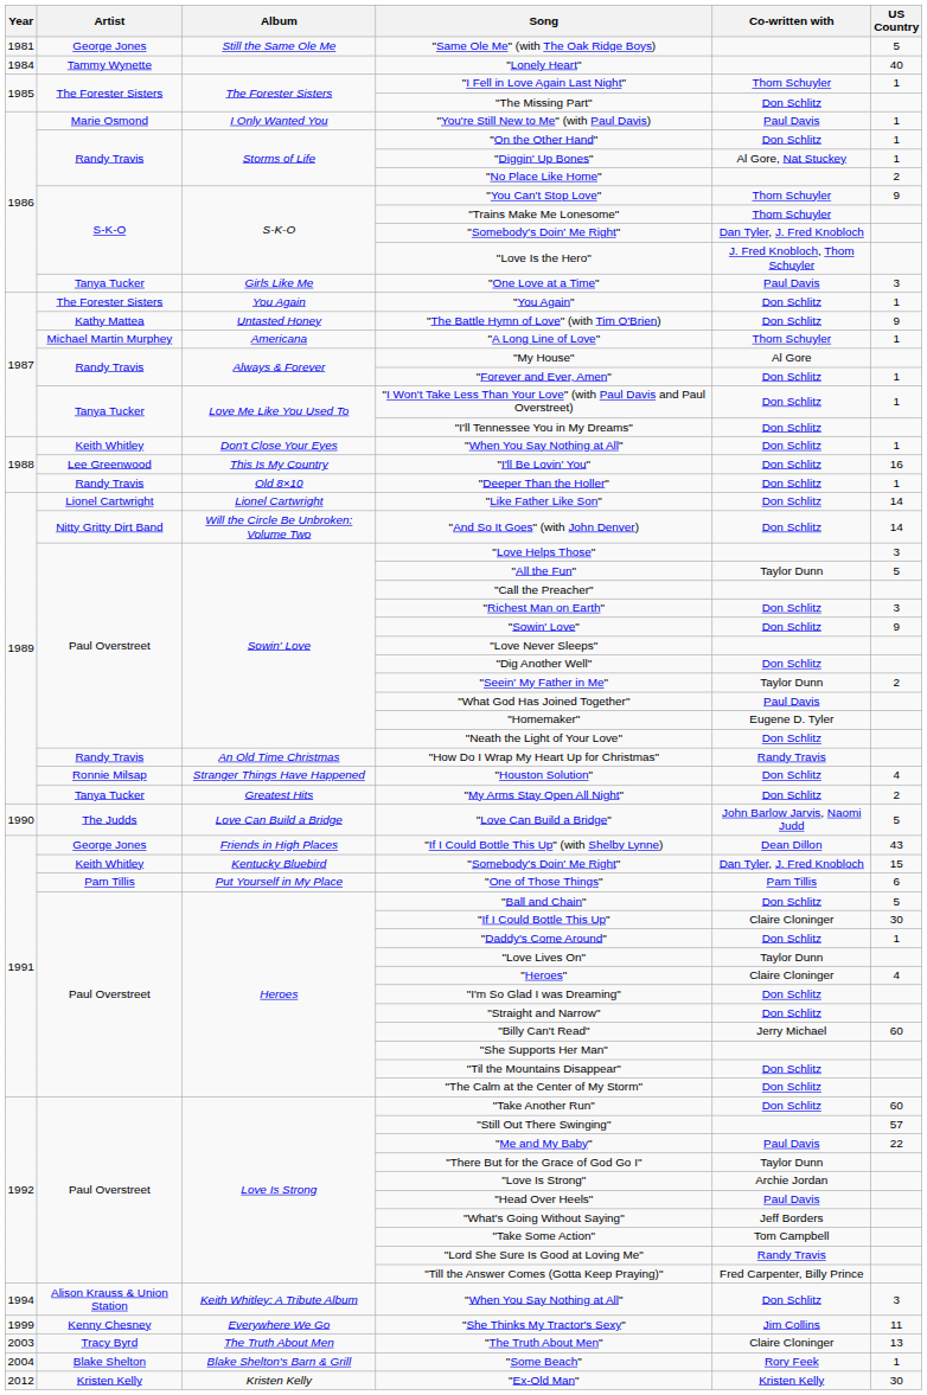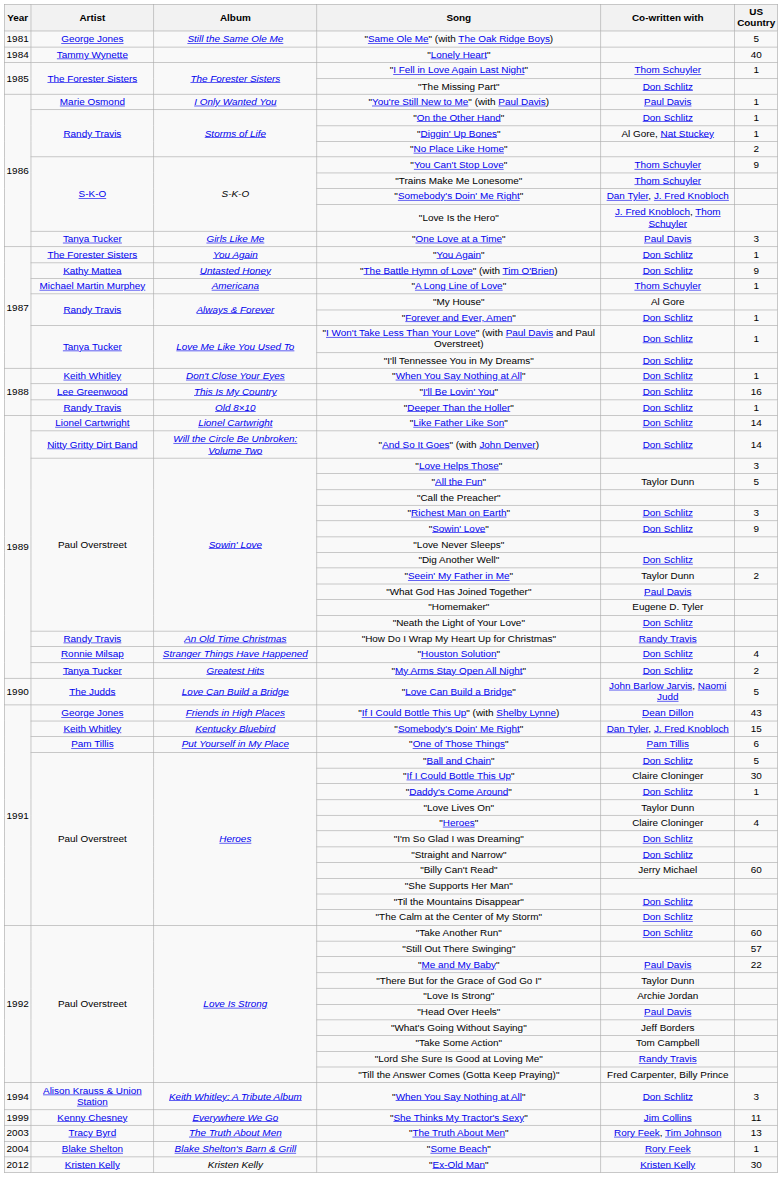 <table class="wikitable sortable plainrowheaders" style="text-align:center;">
 <tr>
 <th>Year</th>
 <th>Artist</th>
 <th>Album</th>
 <th>Song</th>
 <th>Co-written with</th>
 <th scope="col" style="width:2em;">US Country</th>
 </tr>
 <tr>
 <td>1981</td>
 <td><a href='#'>George Jones</a></td>
 <td><em><a href='#'>Still the Same Ole Me</a></em></td>
 <td>"<a href='#'>Same Ole Me</a>" (with <a href='#'>The Oak Ridge Boys</a>)</td>
 <td></td>
 <td>5</td>
 </tr>
 <tr>
 <td>1984</td>
 <td><a href='#'>Tammy Wynette</a></td>
 <td></td>
 <td>"<a href='#'>Lonely Heart</a>"</td>
 <td></td>
 <td>40</td>
 </tr>
 <tr>
 <td rowspan="2">1985</td>
 <td rowspan="2"><a href='#'>The Forester Sisters</a></td>
 <td rowspan="2"><em><a href='#'>The Forester Sisters</a></em></td>
 <td>"<a href='#'>I Fell in Love Again Last Night</a>"</td>
 <td><a href='#'>Thom Schuyler</a></td>
 <td>1</td>
 </tr>
 <tr>
 <td>"The Missing Part"</td>
 <td><a href='#'>Don Schlitz</a></td>
 <td data-sort-value="1001"></td>
 </tr>
 <tr>
 <td rowspan="9">1986</td>
 <td><a href='#'>Marie Osmond</a></td>
 <td><em><a href='#'>I Only Wanted You</a></em></td>
 <td>"<a href='#'>You're Still New to Me</a>" (with <a href='#'>Paul Davis</a>)</td>
 <td><a href='#'>Paul Davis</a></td>
 <td>1</td>
 </tr>
 <tr>
 <td rowspan="3"><a href='#'>Randy Travis</a></td>
 <td rowspan="3"><em><a href='#'>Storms of Life</a></em></td>
 <td>"<a href='#'>On the Other Hand</a>"</td>
 <td><a href='#'>Don Schlitz</a></td>
 <td>1</td>
 </tr>
 <tr>
 <td>"<a href='#'>Diggin' Up Bones</a>"</td>
 <td>Al Gore, <a href='#'>Nat Stuckey</a></td>
 <td>1</td>
 </tr>
 <tr>
 <td>"<a href='#'>No Place Like Home</a>"</td>
 <td></td>
 <td>2</td>
 </tr>
 <tr>
 <td rowspan="4"><a href='#'>S-K-O</a></td>
 <td rowspan="4"><em>S-K-O</em></td>
 <td>"<a href='#'>You Can't Stop Love</a>"</td>
 <td><a href='#'>Thom Schuyler</a></td>
 <td>9</td>
 </tr>
 <tr>
 <td>"Trains Make Me Lonesome"</td>
 <td><a href='#'>Thom Schuyler</a></td>
 <td data-sort-value="1001"></td>
 </tr>
 <tr>
 <td>"<a href='#'>Somebody's Doin' Me Right</a>"</td>
 <td><a href='#'>Dan Tyler</a>, <a href='#'>J. Fred Knobloch</a></td>
 <td data-sort-value="1001"></td>
 </tr>
 <tr>
 <td>"Love Is the Hero"</td>
 <td><a href='#'>J. Fred Knobloch</a>, <a href='#'>Thom Schuyler</a></td>
 <td data-sort-value="1001"></td>
 </tr>
 <tr>
 <td><a href='#'>Tanya Tucker</a></td>
 <td><em><a href='#'>Girls Like Me</a></em></td>
 <td>"<a href='#'>One Love at a Time</a>"</td>
 <td><a href='#'>Paul Davis</a></td>
 <td>3</td>
 </tr>
 <tr>
 <td rowspan="7">1987</td>
 <td><a href='#'>The Forester Sisters</a></td>
 <td><em><a href='#'>You Again</a></em></td>
 <td>"<a href='#'>You Again</a>"</td>
 <td><a href='#'>Don Schlitz</a></td>
 <td>1</td>
 </tr>
 <tr>
 <td rowspan="1"><a href='#'>Kathy Mattea</a></td>
 <td><em><a href='#'>Untasted Honey</a></em></td>
 <td>"<a href='#'>The Battle Hymn of Love</a>" (with <a href='#'>Tim O'Brien</a>)</td>
 <td><a href='#'>Don Schlitz</a></td>
 <td>9</td>
 </tr>
 <tr>
 <td><a href='#'>Michael Martin Murphey</a></td>
 <td><em><a href='#'>Americana</a></em></td>
 <td>"<a href='#'>A Long Line of Love</a>"</td>
 <td><a href='#'>Thom Schuyler</a></td>
 <td>1</td>
 </tr>
 <tr>
 <td rowspan="2"><a href='#'>Randy Travis</a></td>
 <td rowspan="2"><em><a href='#'>Always & Forever</a></em></td>
 <td>"My House"</td>
 <td>Al Gore</td>
 <td data-sort-value="1001"></td>
 </tr>
 <tr>
 <td>"<a href='#'>Forever and Ever, Amen</a>"</td>
 <td><a href='#'>Don Schlitz</a></td>
 <td>1</td>
 </tr>
 <tr>
 <td rowspan="2"><a href='#'>Tanya Tucker</a></td>
 <td rowspan="2"><em><a href='#'>Love Me Like You Used To</a></em></td>
 <td>"<a href='#'>I Won't Take Less Than Your Love</a>" (with <a href='#'>Paul Davis</a> and Paul Overstreet)</td>
 <td><a href='#'>Don Schlitz</a></td>
 <td>1</td>
 </tr>
 <tr>
 <td>"I'll Tennessee You in My Dreams"</td>
 <td><a href='#'>Don Schlitz</a></td>
 <td data-sort-value="1001"></td>
 </tr>
 <tr>
 <td rowspan="3">1988</td>
 <td><a href='#'>Keith Whitley</a></td>
 <td><em><a href='#'>Don't Close Your Eyes</a></em></td>
 <td>"<a href='#'>When You Say Nothing at All</a>"</td>
 <td><a href='#'>Don Schlitz</a></td>
 <td>1</td>
 </tr>
 <tr>
 <td><a href='#'>Lee Greenwood</a></td>
 <td><em><a href='#'>This Is My Country</a></em></td>
 <td>"<a href='#'>I'll Be Lovin' You</a>"</td>
 <td><a href='#'>Don Schlitz</a></td>
 <td>16</td>
 </tr>
 <tr>
 <td><a href='#'>Randy Travis</a></td>
 <td><em><a href='#'>Old 8×10</a></em></td>
 <td>"<a href='#'>Deeper Than the Holler</a>"</td>
 <td><a href='#'>Don Schlitz</a></td>
 <td>1</td>
 </tr>
 <tr>
 <td rowspan="16">1989</td>
 <td><a href='#'>Lionel Cartwright</a></td>
 <td><em><a href='#'>Lionel Cartwright</a></em></td>
 <td>"<a href='#'>Like Father Like Son</a>"</td>
 <td><a href='#'>Don Schlitz</a></td>
 <td>14</td>
 </tr>
 <tr>
 <td><a href='#'>Nitty Gritty Dirt Band</a></td>
 <td><em><a href='#'>Will the Circle Be Unbroken: Volume Two</a></em></td>
 <td>"<a href='#'>And So It Goes</a>" (with <a href='#'>John Denver</a>)</td>
 <td><a href='#'>Don Schlitz</a></td>
 <td>14</td>
 </tr>
 <tr>
 <td rowspan="11">Paul Overstreet</td>
 <td rowspan="11"><em><a href='#'>Sowin' Love</a></em></td>
 <td>"<a href='#'>Love Helps Those</a>"</td>
 <td></td>
 <td>3</td>
 </tr>
 <tr>
 <td>"<a href='#'>All the Fun</a>"</td>
 <td>Taylor Dunn</td>
 <td>5</td>
 </tr>
 <tr>
 <td>"Call the Preacher"</td>
 <td></td>
 <td data-sort-value="1001"></td>
 </tr>
 <tr>
 <td>"<a href='#'>Richest Man on Earth</a>"</td>
 <td><a href='#'>Don Schlitz</a></td>
 <td>3</td>
 </tr>
 <tr>
 <td>"<a href='#'>Sowin' Love</a>"</td>
 <td><a href='#'>Don Schlitz</a></td>
 <td>9</td>
 </tr>
 <tr>
 <td>"Love Never Sleeps"</td>
 <td></td>
 <td data-sort-value="1001"></td>
 </tr>
 <tr>
 <td>"Dig Another Well"</td>
 <td><a href='#'>Don Schlitz</a></td>
 <td data-sort-value="1001"></td>
 </tr>
 <tr>
 <td>"<a href='#'>Seein' My Father in Me</a>"</td>
 <td>Taylor Dunn</td>
 <td>2</td>
 </tr>
 <tr>
 <td>"What God Has Joined Together"</td>
 <td><a href='#'>Paul Davis</a></td>
 <td data-sort-value="1001"></td>
 </tr>
 <tr>
 <td>"Homemaker"</td>
 <td>Eugene D. Tyler</td>
 <td data-sort-value="1001"></td>
 </tr>
 <tr>
 <td>"Neath the Light of Your Love"</td>
 <td><a href='#'>Don Schlitz</a></td>
 <td data-sort-value="1001"></td>
 </tr>
 <tr>
 <td><a href='#'>Randy Travis</a></td>
 <td><em><a href='#'>An Old Time Christmas</a></em></td>
 <td>"How Do I Wrap My Heart Up for Christmas"</td>
 <td><a href='#'>Randy Travis</a></td>
 <td data-sort-value="1001"></td>
 </tr>
 <tr>
 <td><a href='#'>Ronnie Milsap</a></td>
 <td><em><a href='#'>Stranger Things Have Happened</a></em></td>
 <td>"<a href='#'>Houston Solution</a>"</td>
 <td><a href='#'>Don Schlitz</a></td>
 <td>4</td>
 </tr>
 <tr>
 <td><a href='#'>Tanya Tucker</a></td>
 <td><em><a href='#'>Greatest Hits</a></em></td>
 <td>"<a href='#'>My Arms Stay Open All Night</a>"</td>
 <td><a href='#'>Don Schlitz</a></td>
 <td>2</td>
 </tr>
 <tr>
 <td>1990</td>
 <td><a href='#'>The Judds</a></td>
 <td rowspan="1"><em><a href='#'>Love Can Build a Bridge</a></em></td>
 <td>"<a href='#'>Love Can Build a Bridge</a>"</td>
 <td><a href='#'>John Barlow Jarvis</a>, <a href='#'>Naomi Judd</a></td>
 <td>5</td>
 </tr>
 <tr>
 <td rowspan="14">1991</td>
 <td><a href='#'>George Jones</a></td>
 <td><em><a href='#'>Friends in High Places</a></em></td>
 <td>"<a href='#'>If I Could Bottle This Up</a>" (with <a href='#'>Shelby Lynne</a>)</td>
 <td><a href='#'>Dean Dillon</a></td>
 <td>43</td>
 </tr>
 <tr>
 <td><a href='#'>Keith Whitley</a></td>
 <td><em><a href='#'>Kentucky Bluebird</a></em></td>
 <td>"<a href='#'>Somebody's Doin' Me Right</a>"</td>
 <td><a href='#'>Dan Tyler</a>, <a href='#'>J. Fred Knobloch</a></td>
 <td>15</td>
 </tr>
 <tr>
 <td><a href='#'>Pam Tillis</a></td>
 <td><em><a href='#'>Put Yourself in My Place</a></em></td>
 <td>"<a href='#'>One of Those Things</a>"</td>
 <td><a href='#'>Pam Tillis</a></td>
 <td>6</td>
 </tr>
 <tr>
 <td rowspan="11">Paul Overstreet</td>
 <td rowspan="11"><em><a href='#'>Heroes</a></em></td>
 <td>"<a href='#'>Ball and Chain</a>"</td>
 <td><a href='#'>Don Schlitz</a></td>
 <td>5</td>
 </tr>
 <tr>
 <td>"<a href='#'>If I Could Bottle This Up</a>"</td>
 <td>Claire Cloninger</td>
 <td>30</td>
 </tr>
 <tr>
 <td>"<a href='#'>Daddy's Come Around</a>"</td>
 <td><a href='#'>Don Schlitz</a></td>
 <td>1</td>
 </tr>
 <tr>
 <td>"Love Lives On"</td>
 <td>Taylor Dunn</td>
 <td data-sort-value="1001"></td>
 </tr>
 <tr>
 <td>"<a href='#'>Heroes</a>"</td>
 <td>Claire Cloninger</td>
 <td>4</td>
 </tr>
 <tr>
 <td>"I'm So Glad I was Dreaming"</td>
 <td><a href='#'>Don Schlitz</a></td>
 <td data-sort-value="1001"></td>
 </tr>
 <tr>
 <td>"Straight and Narrow"</td>
 <td><a href='#'>Don Schlitz</a></td>
 <td data-sort-value="1001"></td>
 </tr>
 <tr>
 <td>"Billy Can't Read"</td>
 <td>Jerry Michael</td>
 <td>60</td>
 </tr>
 <tr>
 <td>"She Supports Her Man"</td>
 <td></td>
 <td data-sort-value="1001"></td>
 </tr>
 <tr>
 <td>"Til the Mountains Disappear"</td>
 <td><a href='#'>Don Schlitz</a></td>
 <td data-sort-value="1001"></td>
 </tr>
 <tr>
 <td>"The Calm at the Center of My Storm"</td>
 <td><a href='#'>Don Schlitz</a></td>
 <td data-sort-value="1001"></td>
 </tr>
 <tr>
 <td rowspan="10">1992</td>
 <td rowspan="10">Paul Overstreet</td>
 <td rowspan="10"><em><a href='#'>Love Is Strong</a></em></td>
 <td>"Take Another Run"</td>
 <td><a href='#'>Don Schlitz</a></td>
 <td>60</td>
 </tr>
 <tr>
 <td>"Still Out There Swinging"</td>
 <td></td>
 <td>57</td>
 </tr>
 <tr>
 <td>"<a href='#'>Me and My Baby</a>"</td>
 <td><a href='#'>Paul Davis</a></td>
 <td>22</td>
 </tr>
 <tr>
 <td>"There But for the Grace of God Go I"</td>
 <td>Taylor Dunn</td>
 <td data-sort-value="1001"></td>
 </tr>
 <tr>
 <td>"Love Is Strong"</td>
 <td>Archie Jordan</td>
 <td data-sort-value="1001"></td>
 </tr>
 <tr>
 <td>"Head Over Heels"</td>
 <td><a href='#'>Paul Davis</a></td>
 <td data-sort-value="1001"></td>
 </tr>
 <tr>
 <td>"What's Going Without Saying"</td>
 <td>Jeff Borders</td>
 <td data-sort-value="1001"></td>
 </tr>
 <tr>
 <td>"Take Some Action"</td>
 <td>Tom Campbell</td>
 <td data-sort-value="1001"></td>
 </tr>
 <tr>
 <td>"Lord She Sure Is Good at Loving Me"</td>
 <td><a href='#'>Randy Travis</a></td>
 <td data-sort-value="1001"></td>
 </tr>
 <tr>
 <td>"Till the Answer Comes (Gotta Keep Praying)"</td>
 <td>Fred Carpenter, Billy Prince</td>
 <td data-sort-value="1001"></td>
 </tr>
 <tr>
 <td>1994</td>
 <td><a href='#'>Alison Krauss & Union Station</a></td>
 <td><em><a href='#'>Keith Whitley: A Tribute Album</a></em></td>
 <td>"<a href='#'>When You Say Nothing at All</a>"</td>
 <td><a href='#'>Don Schlitz</a></td>
 <td>3</td>
 </tr>
 <tr>
 <td>1999</td>
 <td><a href='#'>Kenny Chesney</a></td>
 <td><em><a href='#'>Everywhere We Go</a></em></td>
 <td>"<a href='#'>She Thinks My Tractor's Sexy</a>"</td>
 <td><a href='#'>Jim Collins</a></td>
 <td>11</td>
 </tr>
 <tr>
 <td>2003</td>
 <td><a href='#'>Tracy Byrd</a></td>
 <td><em><a href='#'>The Truth About Men</a></em></td>
 <td>"<a href='#'>The Truth About Men</a>"</td>
-<td>Claire Cloninger</td>
+<td><a href='#'>Rory Feek</a>, <a href='#'>Tim Johnson</a></td>
 <td>13</td>
 </tr>
 <tr>
 <td>2004</td>
 <td><a href='#'>Blake Shelton</a></td>
 <td><em><a href='#'>Blake Shelton's Barn & Grill</a></em></td>
 <td>"<a href='#'>Some Beach</a>"</td>
 <td><a href='#'>Rory Feek</a></td>
 <td>1</td>
 </tr>
 <tr>
 <td>2012</td>
 <td><a href='#'>Kristen Kelly</a></td>
 <td><em>Kristen Kelly</em></td>
 <td>"<a href='#'>Ex-Old Man</a>"</td>
 <td><a href='#'>Kristen Kelly</a></td>
 <td>30</td>
 </tr>
 </table>
